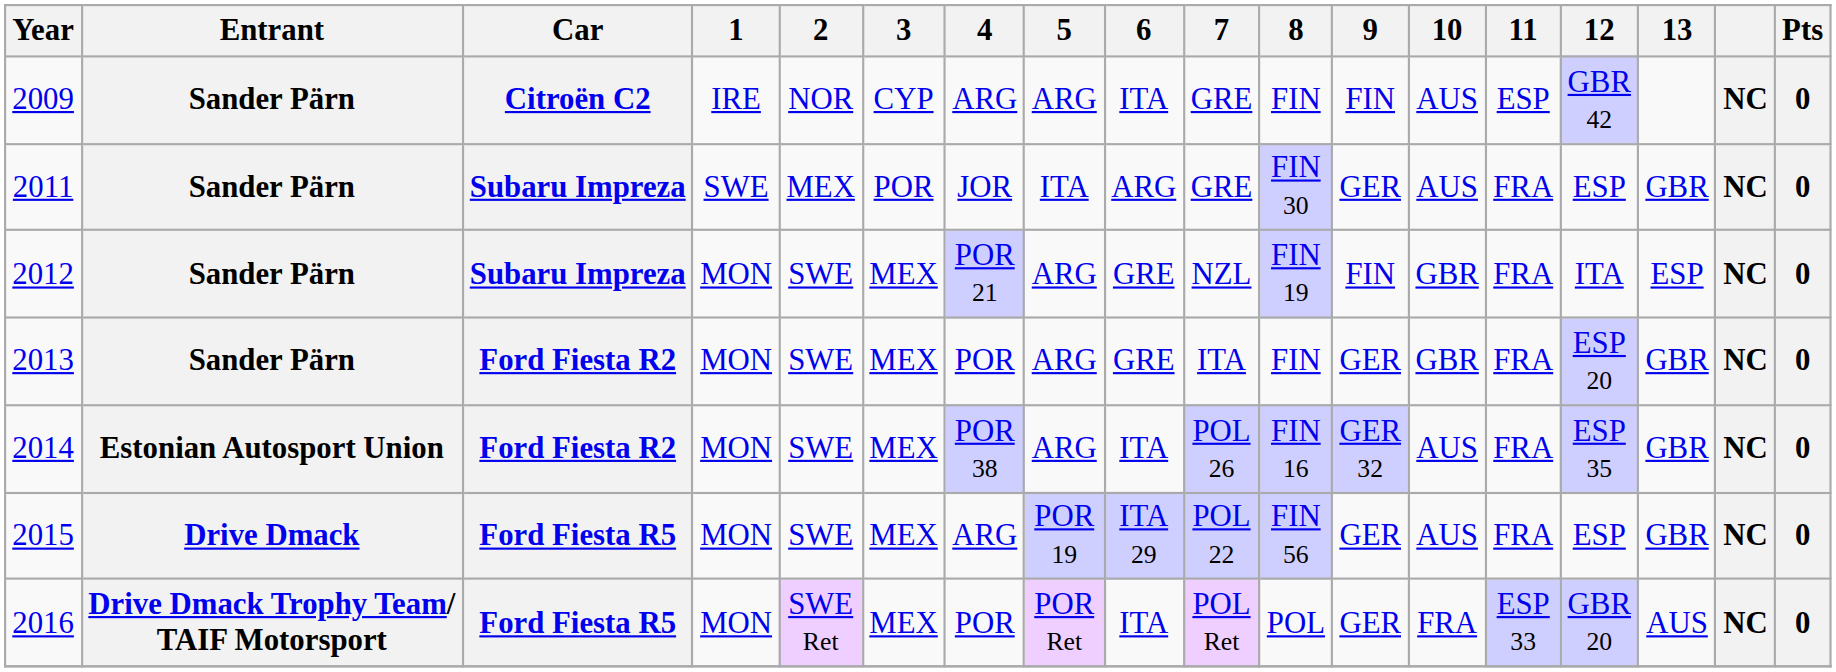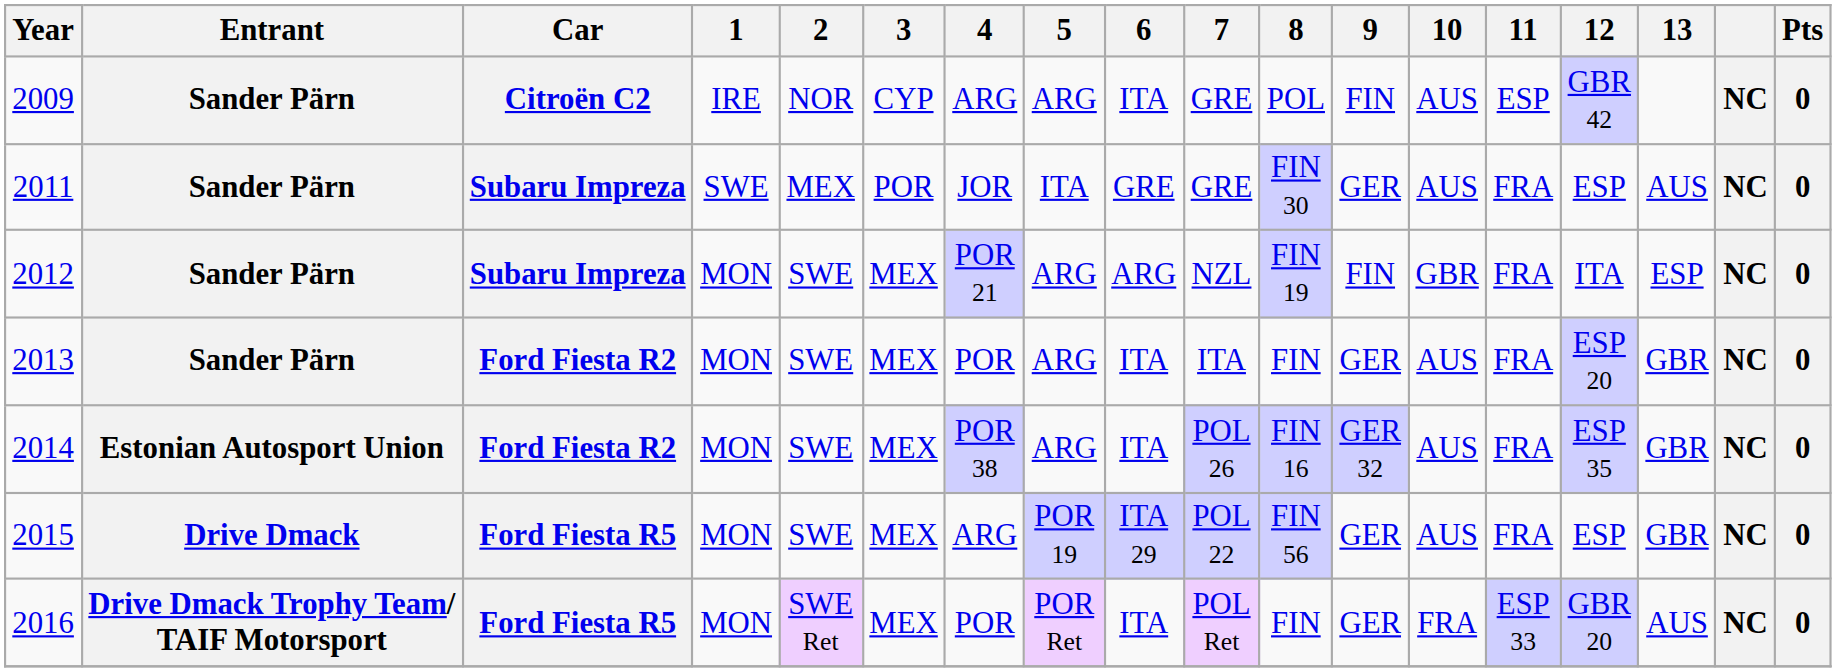 <table class="wikitable" border="1" style="text-align:center; font-size:90%;">
 <tr>
 <th>Year</th>
 <th>Entrant</th>
 <th>Car</th>
 <th>1</th>
 <th>2</th>
 <th>3</th>
 <th>4</th>
 <th>5</th>
 <th>6</th>
 <th>7</th>
 <th>8</th>
 <th>9</th>
 <th>10</th>
 <th>11</th>
 <th>12</th>
 <th>13</th>
 <th></th>
 <th>Pts</th>
 </tr>
 <tr>
 <td><a href='#'>2009</a></td>
 <th>Sander Pärn</th>
 <th><a href='#'>Citroën C2</a></th>
 <td><a href='#'>IRE</a></td>
 <td><a href='#'>NOR</a></td>
 <td><a href='#'>CYP</a></td>
 <td><a href='#'>ARG</a></td>
 <td><a href='#'>ARG</a></td>
 <td><a href='#'>ITA</a></td>
 <td><a href='#'>GRE</a></td>
-<td><a href='#'>FIN</a></td>
+<td><a href='#'>POL</a></td>
 <td><a href='#'>FIN</a></td>
 <td><a href='#'>AUS</a></td>
 <td><a href='#'>ESP</a></td>
 <td style="background:#CFCFFF;"><a href='#'>GBR</a><br><small>42</small></td>
 <td></td>
 <th>NC</th>
 <th>0</th>
 </tr>
 <tr>
 <td><a href='#'>2011</a></td>
 <th>Sander Pärn</th>
 <th><a href='#'>Subaru Impreza</a></th>
 <td><a href='#'>SWE</a></td>
 <td><a href='#'>MEX</a></td>
 <td><a href='#'>POR</a></td>
 <td><a href='#'>JOR</a></td>
 <td><a href='#'>ITA</a></td>
-<td><a href='#'>ARG</a></td>
+<td><a href='#'>GRE</a></td>
 <td><a href='#'>GRE</a></td>
 <td style="background:#CFCFFF;"><a href='#'>FIN</a><br><small>30</small></td>
 <td><a href='#'>GER</a></td>
 <td><a href='#'>AUS</a></td>
 <td><a href='#'>FRA</a></td>
 <td><a href='#'>ESP</a></td>
-<td><a href='#'>GBR</a></td>
+<td><a href='#'>AUS</a></td>
 <th>NC</th>
 <th>0</th>
 </tr>
 <tr>
 <td><a href='#'>2012</a></td>
 <th>Sander Pärn</th>
 <th><a href='#'>Subaru Impreza</a></th>
 <td><a href='#'>MON</a></td>
 <td><a href='#'>SWE</a></td>
 <td><a href='#'>MEX</a></td>
 <td style="background:#CFCFFF;"><a href='#'>POR</a><br><small>21</small></td>
 <td><a href='#'>ARG</a></td>
-<td><a href='#'>GRE</a></td>
+<td><a href='#'>ARG</a></td>
 <td><a href='#'>NZL</a></td>
 <td style="background:#CFCFFF;"><a href='#'>FIN</a><br><small>19</small></td>
 <td><a href='#'>FIN</a></td>
 <td><a href='#'>GBR</a></td>
 <td><a href='#'>FRA</a></td>
 <td><a href='#'>ITA</a></td>
 <td><a href='#'>ESP</a></td>
 <th>NC</th>
 <th>0</th>
 </tr>
 <tr>
 <td><a href='#'>2013</a></td>
 <th>Sander Pärn</th>
 <th><a href='#'>Ford Fiesta R2</a></th>
 <td><a href='#'>MON</a></td>
 <td><a href='#'>SWE</a></td>
 <td><a href='#'>MEX</a></td>
 <td><a href='#'>POR</a></td>
 <td><a href='#'>ARG</a></td>
-<td><a href='#'>GRE</a></td>
+<td><a href='#'>ITA</a></td>
 <td><a href='#'>ITA</a></td>
 <td><a href='#'>FIN</a></td>
 <td><a href='#'>GER</a></td>
-<td><a href='#'>GBR</a></td>
+<td><a href='#'>AUS</a></td>
 <td><a href='#'>FRA</a></td>
 <td style="background:#CFCFFF;"><a href='#'>ESP</a><br><small>20</small></td>
 <td><a href='#'>GBR</a></td>
 <th>NC</th>
 <th>0</th>
 </tr>
 <tr>
 <td><a href='#'>2014</a></td>
 <th>Estonian Autosport Union</th>
 <th><a href='#'>Ford Fiesta R2</a></th>
 <td><a href='#'>MON</a></td>
 <td><a href='#'>SWE</a></td>
 <td><a href='#'>MEX</a></td>
 <td style="background:#CFCFFF;"><a href='#'>POR</a><br><small>38</small></td>
 <td><a href='#'>ARG</a></td>
 <td><a href='#'>ITA</a></td>
 <td style="background:#CFCFFF;"><a href='#'>POL</a><br><small>26</small></td>
 <td style="background:#CFCFFF;"><a href='#'>FIN</a><br><small>16</small></td>
 <td style="background:#CFCFFF;"><a href='#'>GER</a><br><small>32</small></td>
 <td><a href='#'>AUS</a></td>
 <td><a href='#'>FRA</a></td>
 <td style="background:#CFCFFF;"><a href='#'>ESP</a><br><small>35</small></td>
 <td><a href='#'>GBR</a></td>
 <th>NC</th>
 <th>0</th>
 </tr>
 <tr>
 <td><a href='#'>2015</a></td>
 <th><a href='#'>Drive Dmack</a></th>
 <th><a href='#'>Ford Fiesta R5</a></th>
 <td><a href='#'>MON</a></td>
 <td><a href='#'>SWE</a></td>
 <td><a href='#'>MEX</a></td>
 <td><a href='#'>ARG</a></td>
 <td style="background:#CFCFFF;"><a href='#'>POR</a><br><small>19</small></td>
 <td style="background:#CFCFFF;"><a href='#'>ITA</a><br><small>29</small></td>
 <td style="background:#CFCFFF;"><a href='#'>POL</a><br><small>22</small></td>
 <td style="background:#CFCFFF;"><a href='#'>FIN</a><br><small>56</small></td>
 <td><a href='#'>GER</a></td>
 <td><a href='#'>AUS</a></td>
 <td><a href='#'>FRA</a></td>
 <td><a href='#'>ESP</a></td>
 <td><a href='#'>GBR</a></td>
 <th>NC</th>
 <th>0</th>
 </tr>
 <tr>
 <td><a href='#'>2016</a></td>
 <th><a href='#'>Drive Dmack Trophy Team</a>/<br>TAIF Motorsport</th>
 <th><a href='#'>Ford Fiesta R5</a></th>
 <td><a href='#'>MON</a></td>
 <td style="background:#EFCFFF;"><a href='#'>SWE</a><br><small>Ret</small></td>
 <td><a href='#'>MEX</a></td>
 <td><a href='#'>POR</a></td>
 <td style="background:#EFCFFF;"><a href='#'>POR</a><br><small>Ret</small></td>
 <td><a href='#'>ITA</a></td>
 <td style="background:#EFCFFF;"><a href='#'>POL</a><br><small>Ret</small></td>
-<td><a href='#'>POL</a></td>
+<td><a href='#'>FIN</a></td>
 <td><a href='#'>GER</a></td>
 <td><a href='#'>FRA</a></td>
 <td style="background:#CFCFFF;"><a href='#'>ESP</a><br><small>33</small></td>
 <td style="background:#CFCFFF;"><a href='#'>GBR</a><br><small>20</small></td>
 <td><a href='#'>AUS</a></td>
 <th>NC</th>
 <th>0</th>
 </tr>
 <tr>
 </tr>
 </table>
